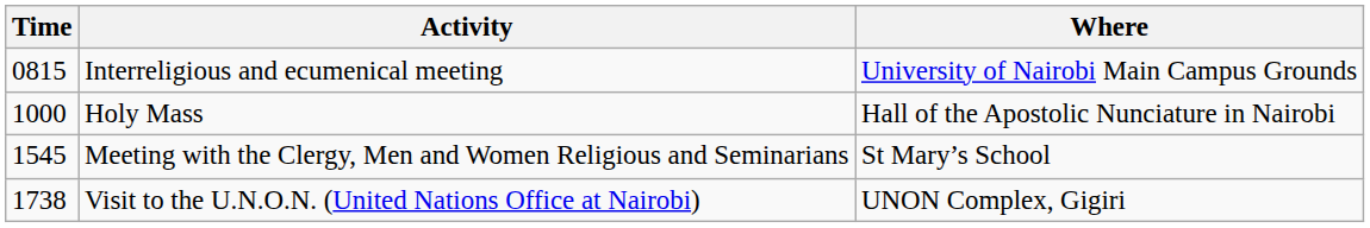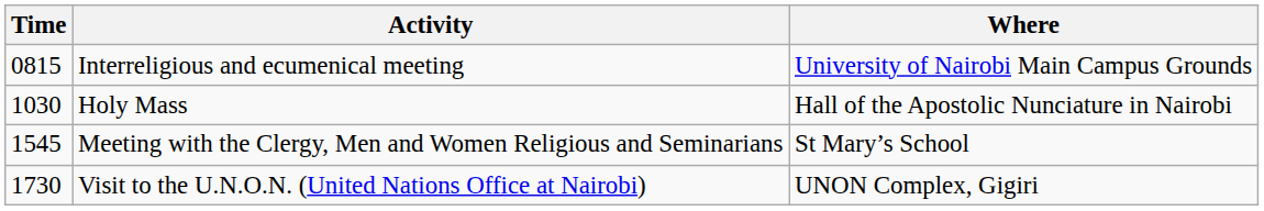 <table class="wikitable">
 <tr>
 <th>Time</th>
 <th>Activity</th>
 <th>Where</th>
 </tr>
 <tr>
 <td>0815</td>
 <td>Interreligious and ecumenical meeting</td>
 <td><a href='#'>University of Nairobi</a> Main Campus Grounds</td>
 </tr>
 <tr>
-<td>1000</td>
+<td>1030</td>
 <td>Holy Mass</td>
 <td>Hall of the Apostolic Nunciature in Nairobi</td>
 </tr>
 <tr>
 <td>1545</td>
 <td>Meeting with the Clergy, Men and Women Religious and Seminarians</td>
 <td>St Mary’s School</td>
 </tr>
 <tr>
-<td>1738</td>
+<td>1730</td>
 <td>Visit to the U.N.O.N. (<a href='#'>United Nations Office at Nairobi</a>)</td>
 <td>UNON Complex, Gigiri</td>
 </tr>
 </table>
